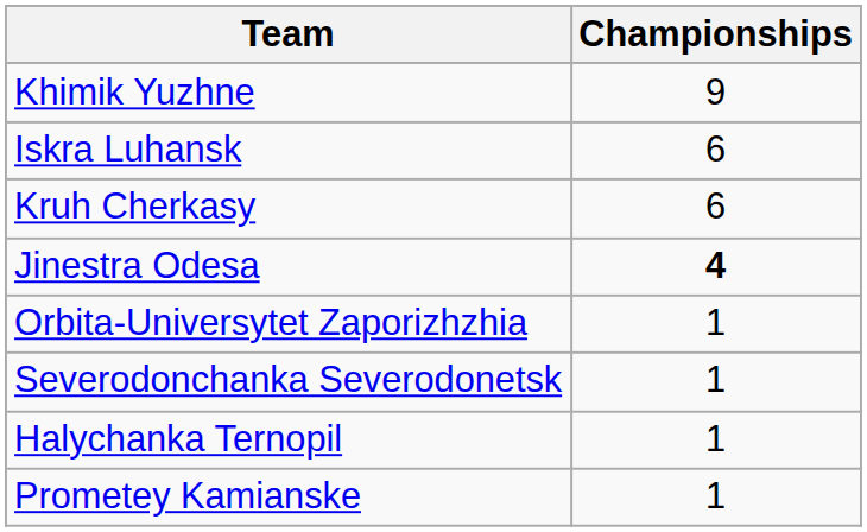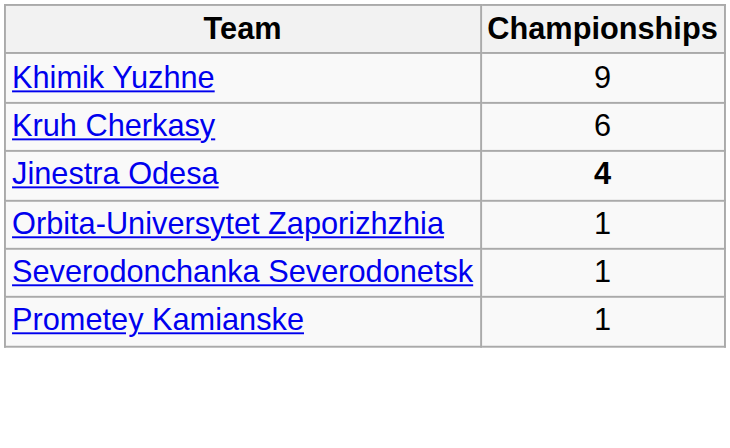 <table class="wikitable">
 <tr>
 <th>Team</th>
 <th>Championships</th>
 </tr>
 <tr>
 <td><a href='#'>Khimik Yuzhne</a></td>
 <td align=center>9</td>
-</tr>
-<tr>
-<td><a href='#'>Iskra Luhansk</a></td>
-<td align=center>6</td>
 </tr>
 <tr>
 <td><a href='#'>Kruh Cherkasy</a></td>
 <td align=center>6</td>
 </tr>
 <tr>
 <td><a href='#'>Jinestra Odesa</a></td>
 <td align=center><strong>4</strong></td>
 </tr>
 <tr>
 <td><a href='#'>Orbita-Universytet Zaporizhzhia</a></td>
 <td align=center>1</td>
 </tr>
 <tr>
 <td><a href='#'>Severodonchanka Severodonetsk</a></td>
 <td align=center>1</td>
 </tr>
 <tr>
-<td><a href='#'>Halychanka Ternopil</a></td>
-<td align=center>1</td>
-</tr>
-<tr>
 <td><a href='#'>Prometey Kamianske</a></td>
 <td align=center>1</td>
 </tr>
 </table>
